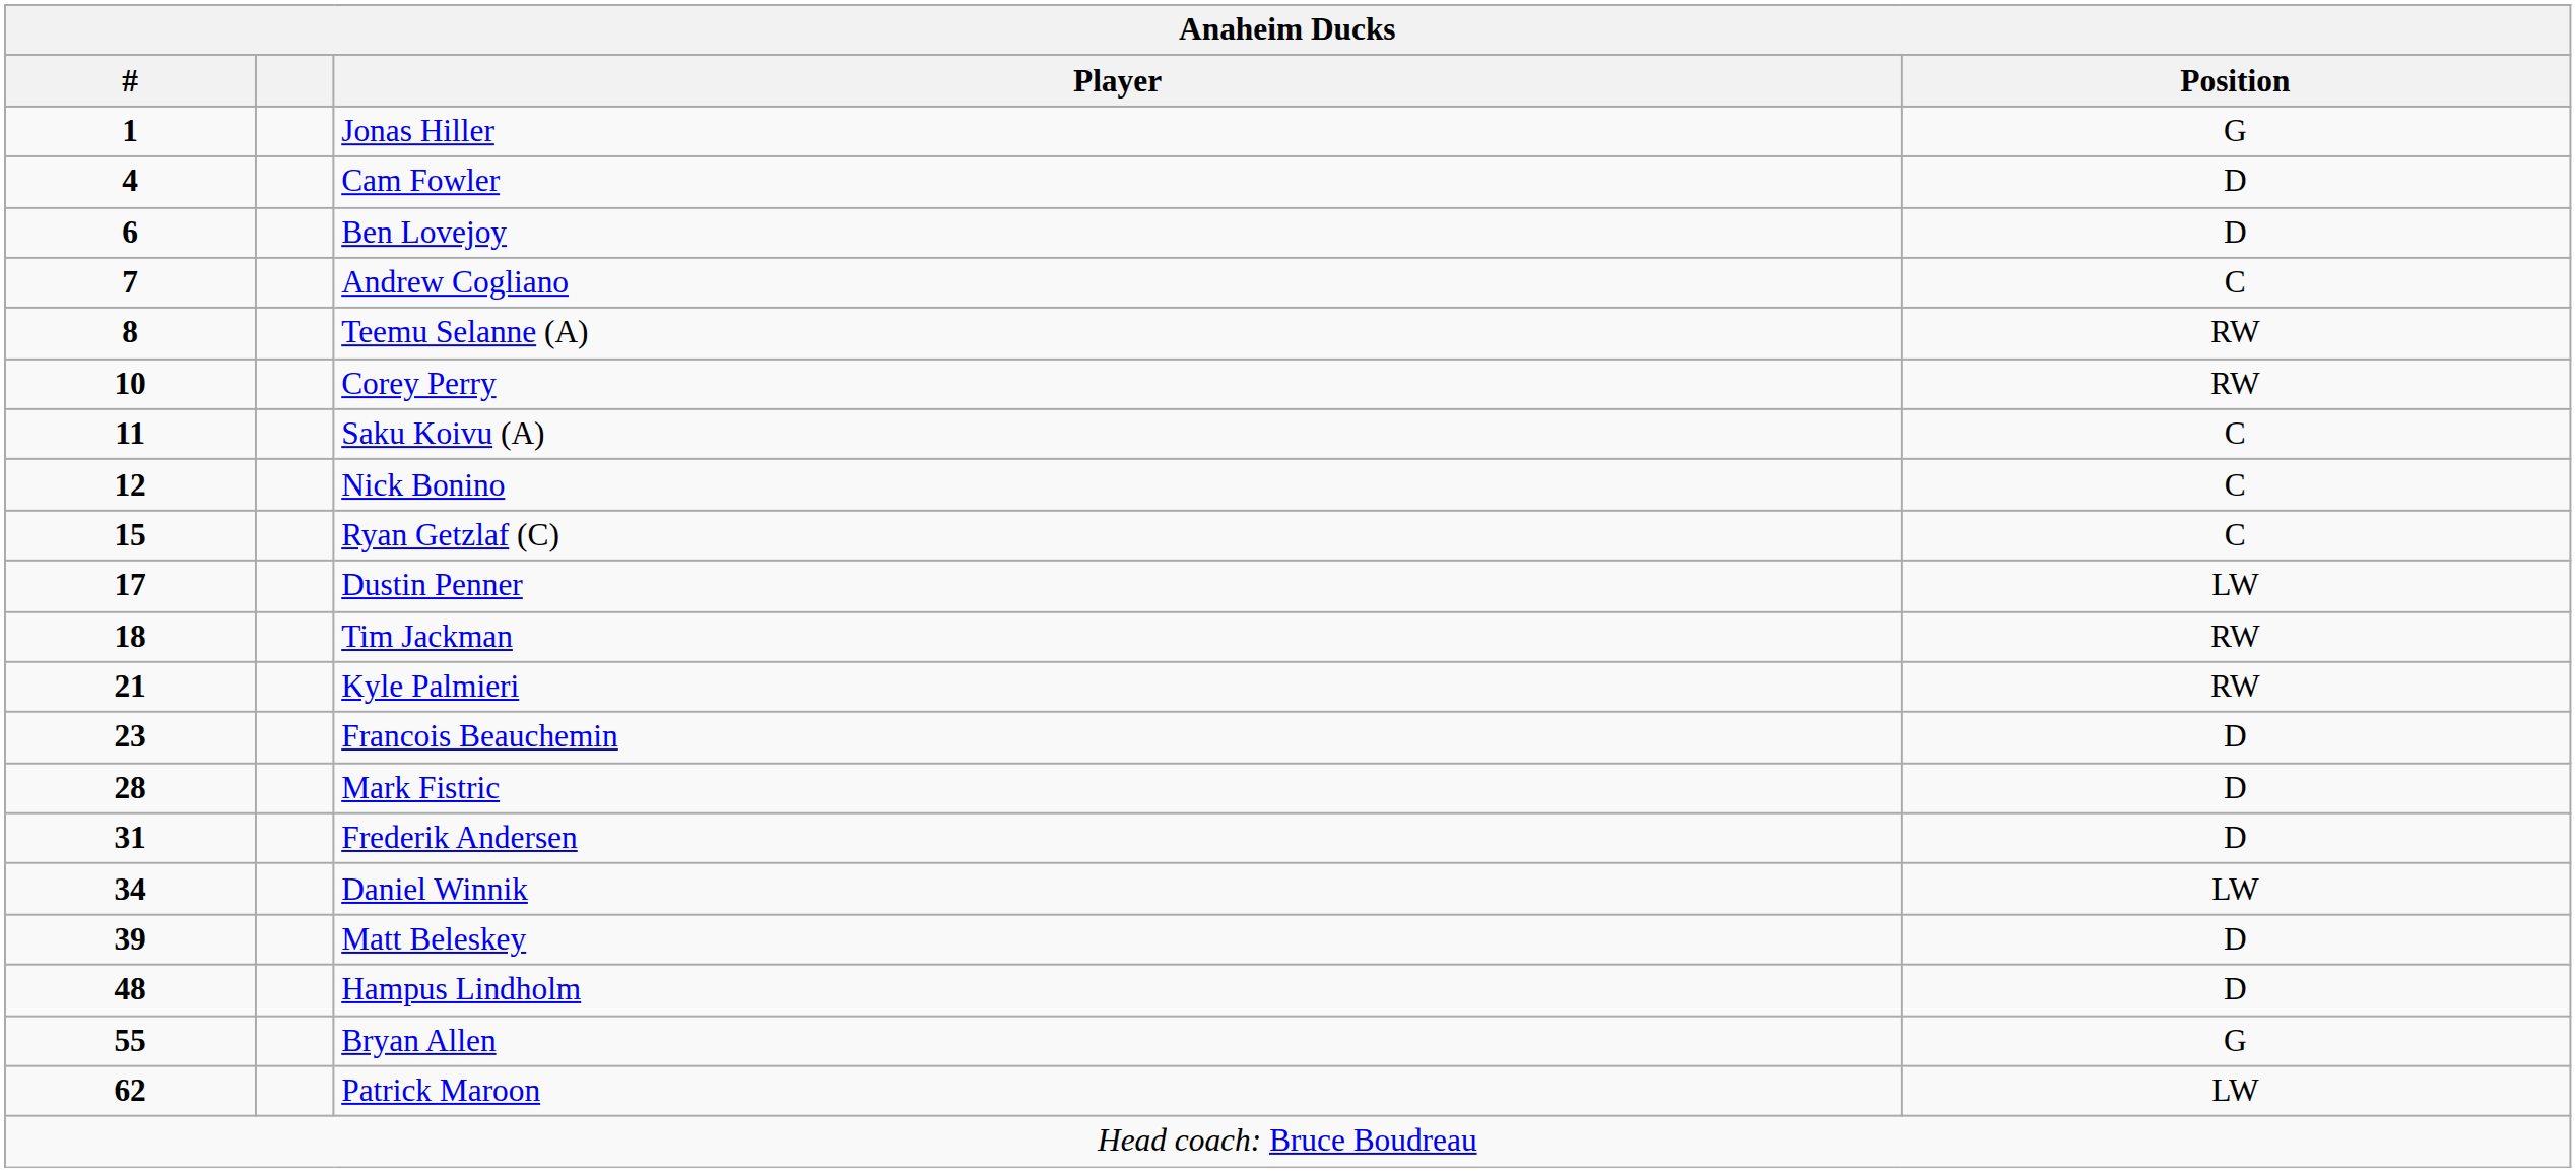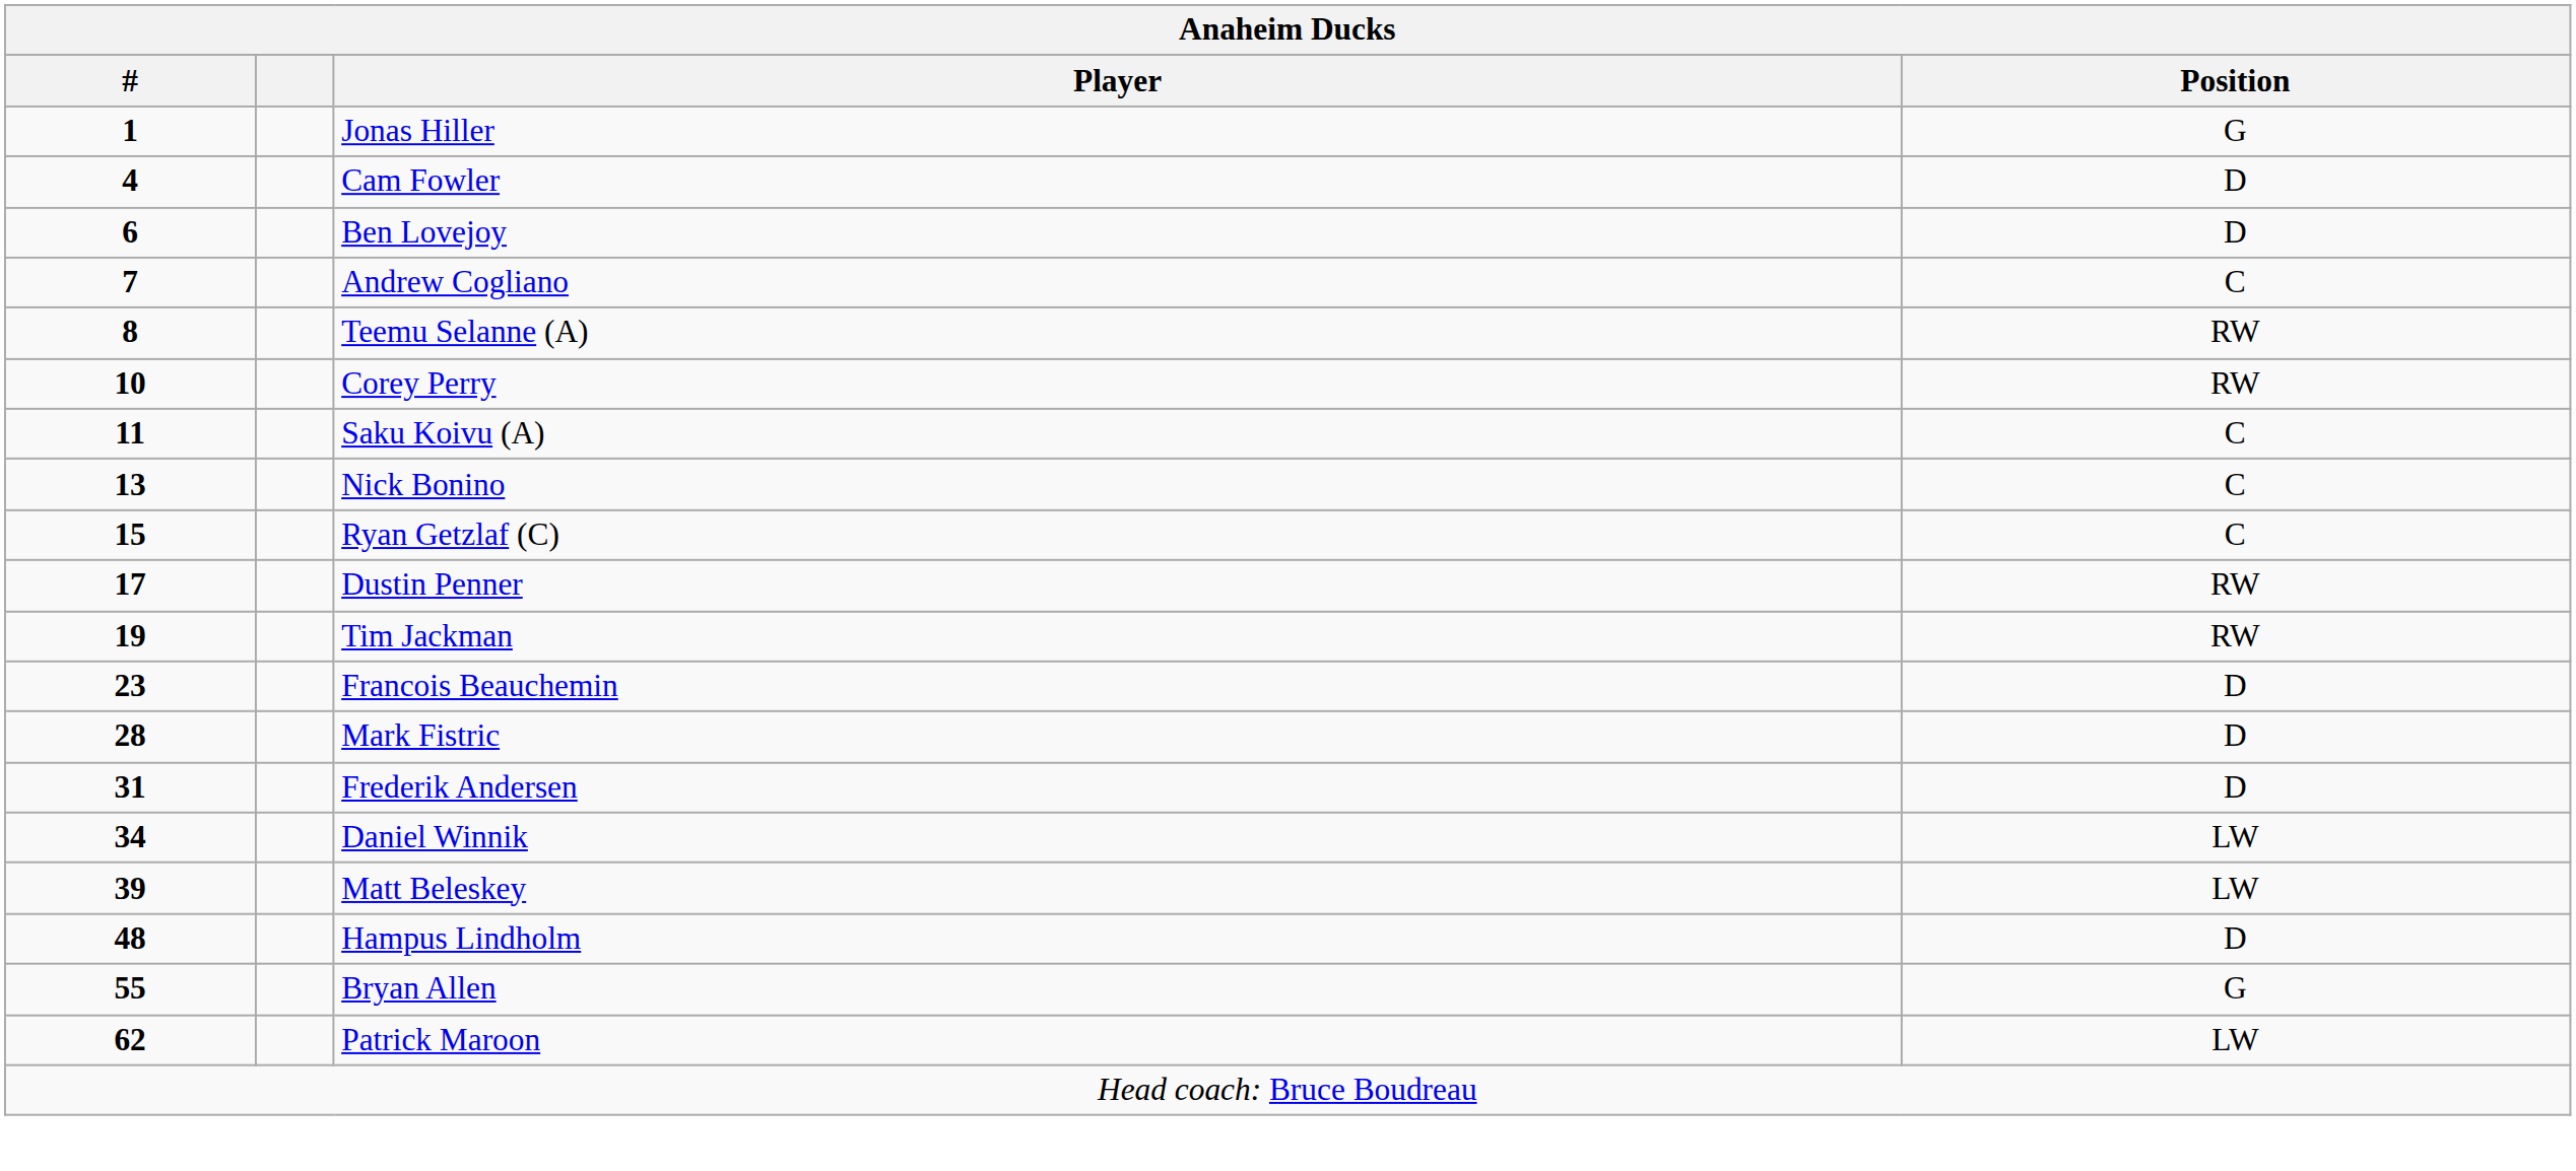 <table class="wikitable" style="width:65%; text-align:center;">
 <tr>
 <th colspan=4>Anaheim Ducks</th>
 </tr>
 <tr>
 <th>#</th>
 <th></th>
 <th>Player</th>
 <th>Position</th>
 </tr>
 <tr>
 <td><strong>1</strong></td>
 <td align=center></td>
 <td align=left><a href='#'>Jonas Hiller</a></td>
 <td>G</td>
 </tr>
 <tr>
 <td><strong>4</strong></td>
 <td align=center></td>
 <td align=left><a href='#'>Cam Fowler</a></td>
 <td>D</td>
 </tr>
 <tr>
 <td><strong>6</strong></td>
 <td align=center></td>
 <td align=left><a href='#'>Ben Lovejoy</a></td>
 <td>D</td>
 </tr>
 <tr>
 <td><strong>7</strong></td>
 <td align=center></td>
 <td align=left><a href='#'>Andrew Cogliano</a></td>
 <td>C</td>
 </tr>
 <tr>
 <td><strong>8</strong></td>
 <td align=center></td>
 <td align=left><a href='#'>Teemu Selanne</a> (A)</td>
 <td>RW</td>
 </tr>
 <tr>
 <td><strong>10</strong></td>
 <td align=center></td>
 <td align=left><a href='#'>Corey Perry</a></td>
 <td>RW</td>
 </tr>
 <tr>
 <td><strong>11</strong></td>
 <td align=center></td>
 <td align=left><a href='#'>Saku Koivu</a> (A)</td>
 <td>C</td>
 </tr>
 <tr>
-<td><strong>12</strong></td>
+<td><strong>13</strong></td>
 <td align=center></td>
 <td align=left><a href='#'>Nick Bonino</a></td>
 <td>C</td>
 </tr>
 <tr>
 <td><strong>15</strong></td>
 <td align=center></td>
 <td align=left><a href='#'>Ryan Getzlaf</a> (C)</td>
 <td>C</td>
 </tr>
 <tr>
 <td><strong>17</strong></td>
 <td align=center></td>
 <td align=left><a href='#'>Dustin Penner</a></td>
-<td>LW</td>
-</tr>
-<tr>
-<td><strong>18</strong></td>
-<td align=center></td>
-<td align=left><a href='#'>Tim Jackman</a></td>
 <td>RW</td>
 </tr>
 <tr>
-<td><strong>21</strong></td>
+<td><strong>19</strong></td>
 <td align=center></td>
-<td align=left><a href='#'>Kyle Palmieri</a></td>
+<td align=left><a href='#'>Tim Jackman</a></td>
 <td>RW</td>
 </tr>
 <tr>
 <td><strong>23</strong></td>
 <td align=center></td>
 <td align=left><a href='#'>Francois Beauchemin</a></td>
 <td>D</td>
 </tr>
 <tr>
 <td><strong>28</strong></td>
 <td align=center></td>
 <td align=left><a href='#'>Mark Fistric</a></td>
 <td>D</td>
 </tr>
 <tr>
 <td><strong>31</strong></td>
 <td align=center></td>
 <td align=left><a href='#'>Frederik Andersen</a></td>
 <td>D</td>
 </tr>
 <tr>
 <td><strong>34</strong></td>
 <td align=center></td>
 <td align=left><a href='#'>Daniel Winnik</a></td>
 <td>LW</td>
 </tr>
 <tr>
 <td><strong>39</strong></td>
 <td align=center></td>
 <td align=left><a href='#'>Matt Beleskey</a></td>
-<td>D</td>
+<td>LW</td>
 </tr>
 <tr>
 <td><strong>48</strong></td>
 <td align=center></td>
 <td align=left><a href='#'>Hampus Lindholm</a></td>
 <td>D</td>
 </tr>
 <tr>
 <td><strong>55</strong></td>
 <td align=center></td>
 <td align=left><a href='#'>Bryan Allen</a></td>
 <td>G</td>
 </tr>
 <tr>
 <td><strong>62</strong></td>
 <td align=center></td>
 <td align=left><a href='#'>Patrick Maroon</a></td>
 <td>LW</td>
 </tr>
 <tr>
 <td colspan=4><em>Head coach:</em>  <a href='#'>Bruce Boudreau</a></td>
 </tr>
 </table>
